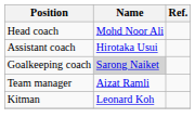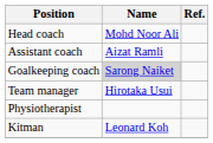 <table class="wikitable">
 <tr>
 <th>Position</th>
 <th>Name</th>
 <th>Ref.</th>
 </tr>
 <tr>
 <td>Head coach</td>
 <td> <a href='#'>Mohd Noor Ali</a></td>
 <td></td>
 </tr>
 <tr>
 <td>Assistant coach</td>
-<td> <a href='#'>Hirotaka Usui</a></td>
+<td> <a href='#'>Aizat Ramli</a></td>
 <td></td>
 </tr>
 <tr>
 <td>Goalkeeping coach</td>
 <td style="background: lightgrey;"> <a href='#'>Sarong Naiket</a></td>
 <td></td>
 </tr>
 <tr>
 <td>Team manager</td>
-<td> <a href='#'>Aizat Ramli</a></td>
+<td> <a href='#'>Hirotaka Usui</a></td>
+<td></td>
+</tr>
+<tr>
+<td>Physiotherapist</td>
+<td></td>
 <td></td>
 </tr>
 <tr>
 <td>Kitman</td>
 <td> <a href='#'>Leonard Koh</a></td>
 <td></td>
 </tr>
 <tr>
 </tr>
 </table>
